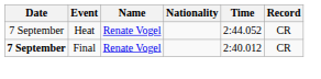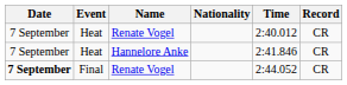 <table class=wikitable style=text-align:center>
 <tr>
 <th>Date</th>
 <th>Event</th>
 <th>Name</th>
 <th>Nationality</th>
 <th>Time</th>
 <th>Record</th>
 </tr>
 <tr>
 <td>7 September</td>
 <td>Heat</td>
 <td align=left><a href='#'>Renate Vogel</a></td>
 <td align=left></td>
-<td>2:44.052</td>
+<td>2:40.012</td>
+<td>CR</td>
+</tr>
+<tr>
+<td>7 September</td>
+<td>Heat</td>
+<td align=left><a href='#'>Hannelore Anke</a></td>
+<td align=left></td>
+<td>2:41.846</td>
 <td>CR</td>
 </tr>
 <tr>
 <td><strong>7 September</strong></td>
 <td>Final</td>
 <td align=left><a href='#'>Renate Vogel</a></td>
 <td align=left></td>
-<td>2:40.012</td>
+<td>2:44.052</td>
 <td>CR</td>
 </tr>
 </table>
